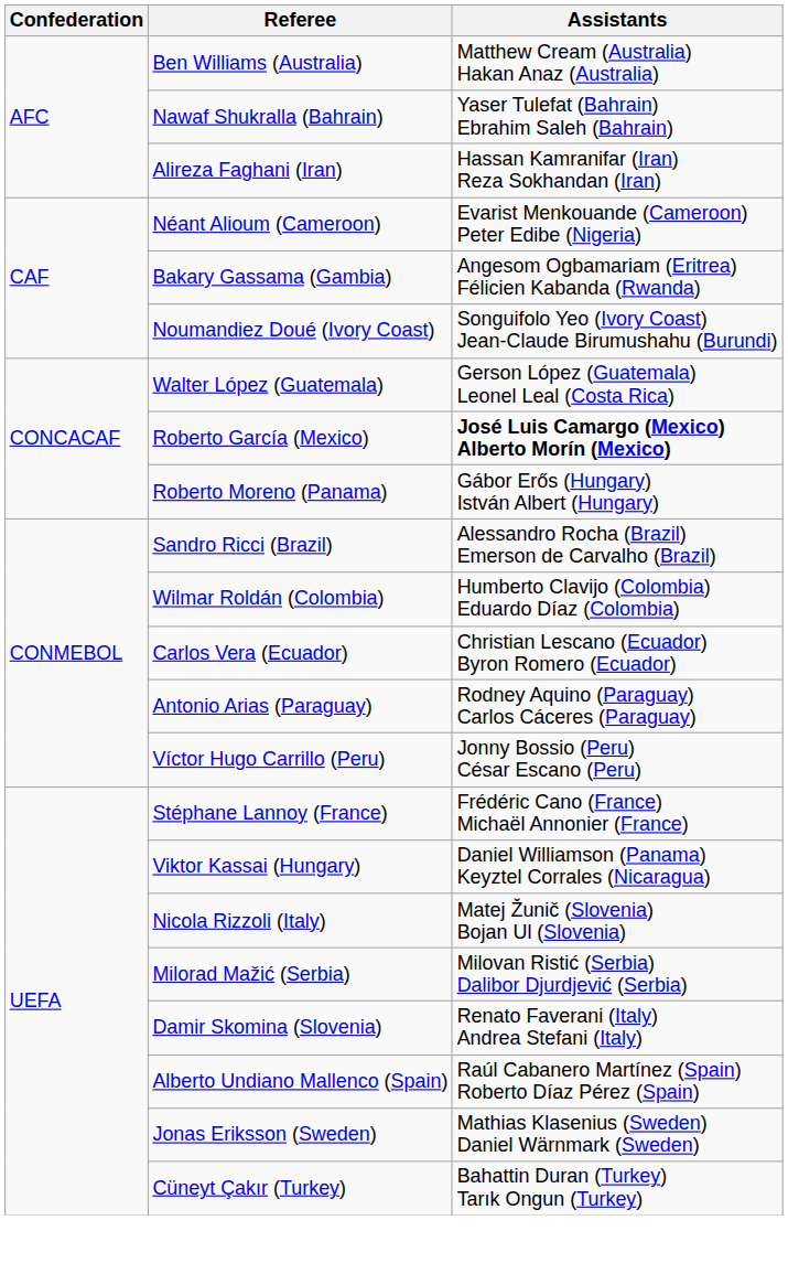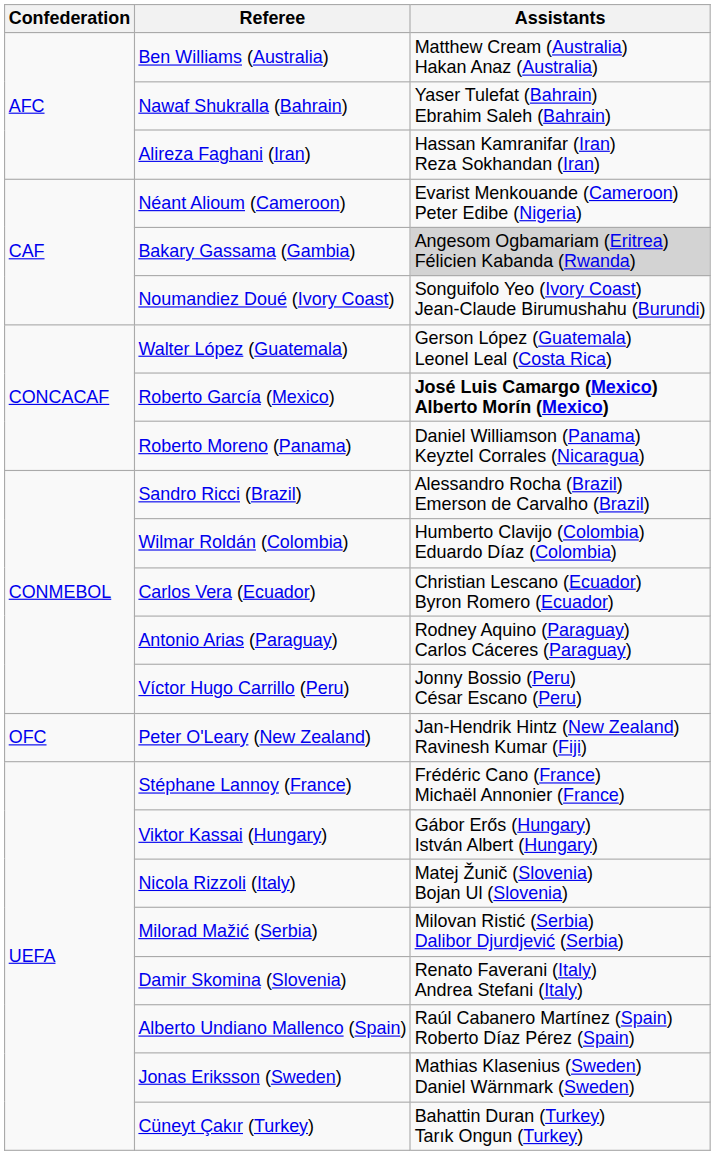 <table class="wikitable">
 <tr>
 <th>Confederation</th>
 <th>Referee</th>
 <th>Assistants</th>
 </tr>
 <tr>
 <td rowspan="3"><a href='#'>AFC</a></td>
 <td><a href='#'>Ben Williams</a> (<a href='#'>Australia</a>)</td>
 <td>Matthew Cream (<a href='#'>Australia</a>)<br>Hakan Anaz (<a href='#'>Australia</a>)</td>
 </tr>
 <tr>
 <td><a href='#'>Nawaf Shukralla</a> (<a href='#'>Bahrain</a>)</td>
 <td>Yaser Tulefat (<a href='#'>Bahrain</a>)<br>Ebrahim Saleh (<a href='#'>Bahrain</a>)</td>
 </tr>
 <tr>
 <td><a href='#'>Alireza Faghani</a> (<a href='#'>Iran</a>)</td>
 <td>Hassan Kamranifar (<a href='#'>Iran</a>)<br>Reza Sokhandan (<a href='#'>Iran</a>)</td>
 </tr>
 <tr>
 <td rowspan="3"><a href='#'>CAF</a></td>
 <td><a href='#'>Néant Alioum</a> (<a href='#'>Cameroon</a>)</td>
 <td>Evarist Menkouande (<a href='#'>Cameroon</a>)<br>Peter Edibe (<a href='#'>Nigeria</a>)</td>
 </tr>
 <tr>
 <td><a href='#'>Bakary Gassama</a> (<a href='#'>Gambia</a>)</td>
-<td>Angesom Ogbamariam (<a href='#'>Eritrea</a>)<br>Félicien Kabanda (<a href='#'>Rwanda</a>)</td>
+<td style="background: lightgrey;">Angesom Ogbamariam (<a href='#'>Eritrea</a>)<br>Félicien Kabanda (<a href='#'>Rwanda</a>)</td>
 </tr>
 <tr>
 <td><a href='#'>Noumandiez Doué</a> (<a href='#'>Ivory Coast</a>)</td>
 <td>Songuifolo Yeo (<a href='#'>Ivory Coast</a>)<br>Jean-Claude Birumushahu (<a href='#'>Burundi</a>)</td>
 </tr>
 <tr>
 <td rowspan="3"><a href='#'>CONCACAF</a></td>
 <td><a href='#'>Walter López</a> (<a href='#'>Guatemala</a>)</td>
 <td>Gerson López (<a href='#'>Guatemala</a>)<br>Leonel Leal (<a href='#'>Costa Rica</a>)</td>
 </tr>
 <tr>
 <td><a href='#'>Roberto García</a> (<a href='#'>Mexico</a>)</td>
 <td><strong>José Luis Camargo (<a href='#'>Mexico</a>)<br>Alberto Morín (<a href='#'>Mexico</a>)</strong></td>
 </tr>
 <tr>
 <td><a href='#'>Roberto Moreno</a> (<a href='#'>Panama</a>)</td>
-<td>Gábor Erős (<a href='#'>Hungary</a>)<br>István Albert (<a href='#'>Hungary</a>)</td>
+<td>Daniel Williamson (<a href='#'>Panama</a>)<br>Keyztel Corrales (<a href='#'>Nicaragua</a>)</td>
 </tr>
 <tr>
 <td rowspan="5"><a href='#'>CONMEBOL</a></td>
 <td><a href='#'>Sandro Ricci</a> (<a href='#'>Brazil</a>)</td>
 <td>Alessandro Rocha (<a href='#'>Brazil</a>)<br>Emerson de Carvalho (<a href='#'>Brazil</a>)</td>
 </tr>
 <tr>
 <td><a href='#'>Wilmar Roldán</a> (<a href='#'>Colombia</a>)</td>
 <td>Humberto Clavijo (<a href='#'>Colombia</a>)<br>Eduardo Díaz (<a href='#'>Colombia</a>)</td>
 </tr>
 <tr>
 <td><a href='#'>Carlos Vera</a> (<a href='#'>Ecuador</a>)</td>
 <td>Christian Lescano (<a href='#'>Ecuador</a>)<br>Byron Romero (<a href='#'>Ecuador</a>)</td>
 </tr>
 <tr>
 <td><a href='#'>Antonio Arias</a> (<a href='#'>Paraguay</a>)</td>
 <td>Rodney Aquino (<a href='#'>Paraguay</a>)<br>Carlos Cáceres (<a href='#'>Paraguay</a>)</td>
 </tr>
 <tr>
 <td><a href='#'>Víctor Hugo Carrillo</a> (<a href='#'>Peru</a>)</td>
 <td>Jonny Bossio (<a href='#'>Peru</a>)<br>César Escano (<a href='#'>Peru</a>)</td>
 </tr>
 <tr>
+<td><a href='#'>OFC</a></td>
+<td><a href='#'>Peter O'Leary</a> (<a href='#'>New Zealand</a>)</td>
+<td>Jan-Hendrik Hintz (<a href='#'>New Zealand</a>)<br>Ravinesh Kumar (<a href='#'>Fiji</a>)</td>
+</tr>
+<tr>
 <td rowspan="8"><a href='#'>UEFA</a></td>
 <td><a href='#'>Stéphane Lannoy</a> (<a href='#'>France</a>)</td>
 <td>Frédéric Cano (<a href='#'>France</a>)<br>Michaël Annonier (<a href='#'>France</a>)</td>
 </tr>
 <tr>
 <td><a href='#'>Viktor Kassai</a> (<a href='#'>Hungary</a>)</td>
-<td>Daniel Williamson (<a href='#'>Panama</a>)<br>Keyztel Corrales (<a href='#'>Nicaragua</a>)</td>
+<td>Gábor Erős (<a href='#'>Hungary</a>)<br>István Albert (<a href='#'>Hungary</a>)</td>
 </tr>
 <tr>
 <td><a href='#'>Nicola Rizzoli</a> (<a href='#'>Italy</a>)</td>
 <td>Matej Žunič (<a href='#'>Slovenia</a>)<br>Bojan Ul (<a href='#'>Slovenia</a>)</td>
 </tr>
 <tr>
 <td><a href='#'>Milorad Mažić</a> (<a href='#'>Serbia</a>)</td>
 <td>Milovan Ristić (<a href='#'>Serbia</a>)<br><a href='#'>Dalibor Djurdjević</a> (<a href='#'>Serbia</a>)</td>
 </tr>
 <tr>
 <td><a href='#'>Damir Skomina</a> (<a href='#'>Slovenia</a>)</td>
 <td>Renato Faverani (<a href='#'>Italy</a>)<br>Andrea Stefani (<a href='#'>Italy</a>)</td>
 </tr>
 <tr>
 <td><a href='#'>Alberto Undiano Mallenco</a> (<a href='#'>Spain</a>)</td>
 <td>Raúl Cabanero Martínez (<a href='#'>Spain</a>)<br>Roberto Díaz Pérez (<a href='#'>Spain</a>)</td>
 </tr>
 <tr>
 <td><a href='#'>Jonas Eriksson</a> (<a href='#'>Sweden</a>)</td>
 <td>Mathias Klasenius (<a href='#'>Sweden</a>)<br>Daniel Wärnmark (<a href='#'>Sweden</a>)</td>
 </tr>
 <tr>
 <td><a href='#'>Cüneyt Çakır</a> (<a href='#'>Turkey</a>)</td>
 <td>Bahattin Duran (<a href='#'>Turkey</a>)<br>Tarık Ongun (<a href='#'>Turkey</a>)</td>
 </tr>
 </table>
